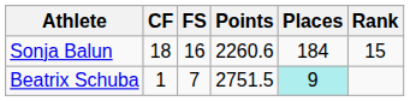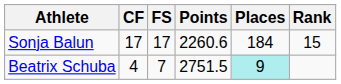 <table class="wikitable" border="1" style="font-size:90%">
 <tr>
 <th>Athlete</th>
 <th>CF</th>
 <th>FS</th>
 <th>Points</th>
 <th>Places</th>
 <th>Rank</th>
 </tr>
 <tr align=center>
 <td align=left><a href='#'>Sonja Balun</a></td>
-<td>18</td>
-<td>16</td>
+<td>17</td>
+<td>17</td>
 <td>2260.6</td>
 <td>184</td>
 <td>15</td>
 </tr>
 <tr align=center>
 <td align=left><a href='#'>Beatrix Schuba</a></td>
-<td>1</td>
+<td>4</td>
 <td>7</td>
 <td>2751.5</td>
 <td style="background: paleturquoise;">9</td>
 <td></td>
 </tr>
 </table>
